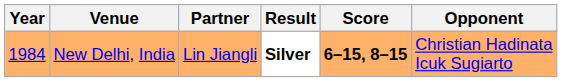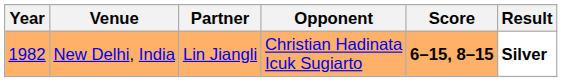 <table class="sortable wikitable" style="font-size: 90%;">
 <tr>
 <th>Year</th>
 <th>Venue</th>
 <th>Partner</th>
+<th>Opponent</th>
+<th>Score</th>
 <th>Result</th>
-<th>Score</th>
-<th>Opponent</th>
 </tr>
 <tr style="background:#FFB069">
-<td align="center"><a href='#'>1984</a></td>
+<td align="center"><a href='#'>1982</a></td>
 <td align="left"><a href='#'>New Delhi</a>, <a href='#'>India</a></td>
 <td align="left"> <a href='#'>Lin Jiangli</a></td>
+<td align="left"> <a href='#'>Christian Hadinata</a><br>  <a href='#'>Icuk Sugiarto</a></td>
+<td align="left"><strong>6–15, 8–15</strong></td>
 <td style="text-align:left; background: white"> <strong>Silver</strong></td>
-<td align="left"><strong>6–15, 8–15</strong></td>
-<td align="left"> <a href='#'>Christian Hadinata</a><br>  <a href='#'>Icuk Sugiarto</a></td>
 </tr>
 </table>
